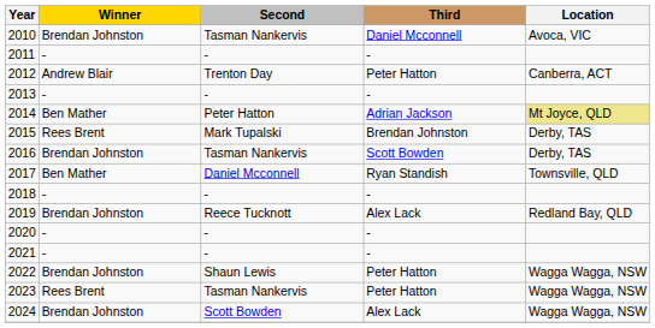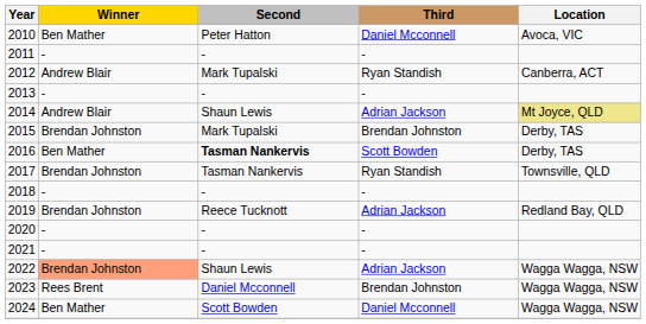 <table class="wikitable sortable">
 <tr>
 <th>Year</th>
 <th scope=col colspan=1 style="width:200px; color: black; background:gold;">Winner</th>
 <th scope=col colspan=1 style="width:200px; color: black; background:silver;">Second</th>
 <th scope=col colspan=1 style="width:200px; color: black; background:#cc9966;">Third</th>
 <th>Location</th>
 </tr>
 <tr>
 <td>2010</td>
-<td>Brendan Johnston</td>
-<td>Tasman Nankervis</td>
+<td>Ben Mather</td>
+<td>Peter Hatton</td>
 <td><a href='#'>Daniel Mcconnell</a></td>
 <td>Avoca, VIC</td>
 </tr>
 <tr>
 <td>2011</td>
 <td>-</td>
 <td>-</td>
 <td>-</td>
 <td></td>
 </tr>
 <tr>
 <td>2012</td>
 <td>Andrew Blair</td>
-<td>Trenton Day</td>
-<td>Peter Hatton</td>
+<td>Mark Tupalski</td>
+<td>Ryan Standish</td>
 <td>Canberra, ACT</td>
 </tr>
 <tr>
 <td>2013</td>
 <td>-</td>
 <td>-</td>
 <td>-</td>
 <td></td>
 </tr>
 <tr>
 <td>2014</td>
-<td>Ben Mather</td>
-<td>Peter Hatton</td>
+<td>Andrew Blair</td>
+<td>Shaun Lewis</td>
 <td><a href='#'>Adrian Jackson</a></td>
 <td style="background: khaki;">Mt Joyce, QLD</td>
 </tr>
 <tr>
 <td>2015</td>
-<td>Rees Brent</td>
+<td>Brendan Johnston</td>
 <td>Mark Tupalski</td>
 <td>Brendan Johnston</td>
 <td>Derby, TAS</td>
 </tr>
 <tr>
 <td>2016</td>
-<td>Brendan Johnston</td>
-<td>Tasman Nankervis</td>
+<td>Ben Mather</td>
+<td><strong>Tasman Nankervis</strong></td>
 <td><a href='#'>Scott Bowden</a></td>
 <td>Derby, TAS</td>
 </tr>
 <tr>
 <td>2017</td>
-<td>Ben Mather</td>
-<td><a href='#'>Daniel Mcconnell</a></td>
+<td>Brendan Johnston</td>
+<td>Tasman Nankervis</td>
 <td>Ryan Standish</td>
 <td>Townsville, QLD</td>
 </tr>
 <tr>
 <td>2018</td>
 <td>-</td>
 <td>-</td>
 <td>-</td>
 <td></td>
 </tr>
 <tr>
 <td>2019</td>
 <td>Brendan Johnston</td>
 <td>Reece Tucknott</td>
-<td>Alex Lack</td>
+<td><a href='#'>Adrian Jackson</a></td>
 <td>Redland Bay, QLD</td>
 </tr>
 <tr>
 <td>2020</td>
 <td>-</td>
 <td>-</td>
 <td>-</td>
 <td></td>
 </tr>
 <tr>
 <td>2021</td>
 <td>-</td>
 <td>-</td>
 <td>-</td>
 <td></td>
 </tr>
 <tr>
 <td>2022</td>
-<td>Brendan Johnston</td>
+<td style="background: lightsalmon;">Brendan Johnston</td>
 <td>Shaun Lewis</td>
-<td>Peter Hatton</td>
+<td><a href='#'>Adrian Jackson</a></td>
 <td>Wagga Wagga, NSW</td>
 </tr>
 <tr>
 <td>2023</td>
 <td>Rees Brent</td>
-<td>Tasman Nankervis</td>
-<td>Peter Hatton</td>
+<td><a href='#'>Daniel Mcconnell</a></td>
+<td>Brendan Johnston</td>
 <td>Wagga Wagga, NSW</td>
 </tr>
 <tr>
 <td>2024</td>
-<td>Brendan Johnston</td>
+<td>Ben Mather</td>
 <td><a href='#'>Scott Bowden</a></td>
-<td>Alex Lack</td>
+<td><a href='#'>Daniel Mcconnell</a></td>
 <td>Wagga Wagga, NSW</td>
 </tr>
 <tr>
 </tr>
 </table>
